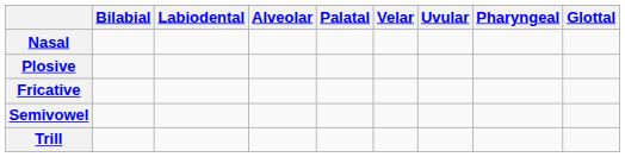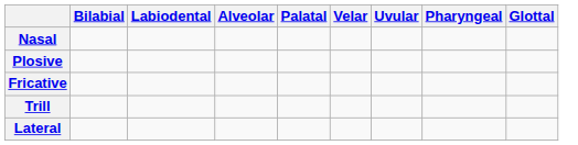 <table class="wikitable" style="text-align:center;">
 <tr>
 <th></th>
 <th><a href='#'>Bilabial</a></th>
 <th><a href='#'>Labiodental</a></th>
 <th><a href='#'>Alveolar</a></th>
 <th><a href='#'>Palatal</a></th>
 <th><a href='#'>Velar</a></th>
 <th><a href='#'>Uvular</a></th>
 <th><a href='#'>Pharyngeal</a></th>
 <th><a href='#'>Glottal</a></th>
 </tr>
 <tr>
 <th><a href='#'>Nasal</a></th>
 <td></td>
 <td></td>
 <td></td>
 <td></td>
 <td> </td>
 <td></td>
 <td></td>
 <td></td>
 </tr>
 <tr>
 <th><a href='#'>Plosive</a></th>
 <td> </td>
 <td></td>
 <td> </td>
 <td></td>
 <td> </td>
 <td></td>
 <td></td>
 <td> </td>
 </tr>
 <tr>
 <th><a href='#'>Fricative</a></th>
 <td> </td>
 <td></td>
 <td></td>
 <td></td>
 <td></td>
 <td></td>
 <td> </td>
 <td></td>
 </tr>
 <tr>
-<th><a href='#'>Semivowel</a></th>
-<td></td>
-<td></td>
-<td></td>
-<td> </td>
-<td></td>
-<td></td>
-<td></td>
-<td></td>
-</tr>
-<tr>
 <th><a href='#'>Trill</a></th>
 <td></td>
 <td></td>
 <td></td>
 <td></td>
 <td></td>
 <td></td>
 <td></td>
 <td></td>
 </tr>
+<tr>
+<th><a href='#'>Lateral</a></th>
+<td></td>
+<td></td>
+<td></td>
+<td></td>
+<td></td>
+<td></td>
+<td></td>
+<td></td>
+</tr>
 </table>
